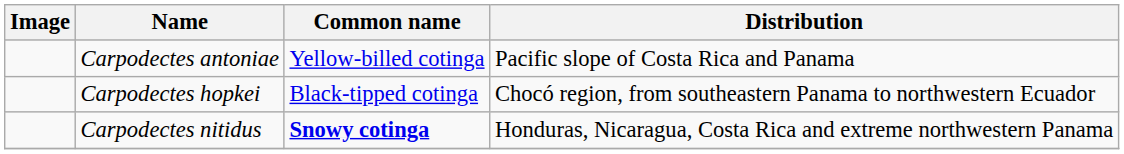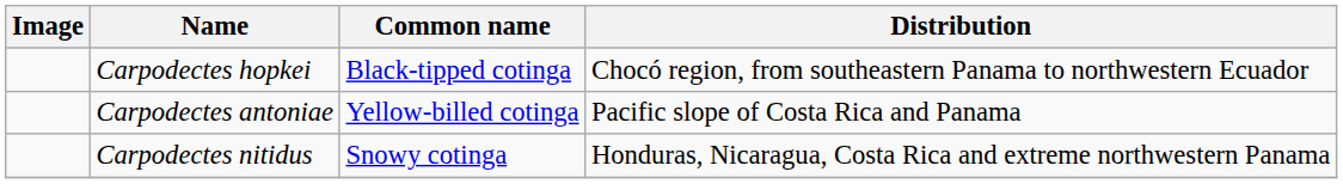 <table class="wikitable sortable">
 <tr>
 <th>Image</th>
 <th>Name</th>
 <th>Common name</th>
 <th>Distribution</th>
 </tr>
 <tr>
 <td></td>
+<td><em>Carpodectes hopkei</em></td>
+<td><a href='#'>Black-tipped cotinga</a></td>
+<td>Chocó region, from southeastern Panama to northwestern Ecuador</td>
+</tr>
+<tr>
+<td></td>
 <td><em>Carpodectes antoniae</em></td>
 <td><a href='#'>Yellow-billed cotinga</a></td>
 <td>Pacific slope of Costa Rica and Panama</td>
 </tr>
 <tr>
 <td></td>
-<td><em>Carpodectes hopkei</em></td>
-<td><a href='#'>Black-tipped cotinga</a></td>
-<td>Chocó region, from southeastern Panama to northwestern Ecuador</td>
-</tr>
-<tr>
-<td></td>
 <td><em>Carpodectes nitidus</em></td>
-<td><strong><a href='#'>Snowy cotinga</a></strong></td>
+<td><a href='#'>Snowy cotinga</a></td>
 <td>Honduras, Nicaragua, Costa Rica and extreme northwestern Panama</td>
 </tr>
 <tr>
 </tr>
 </table>
